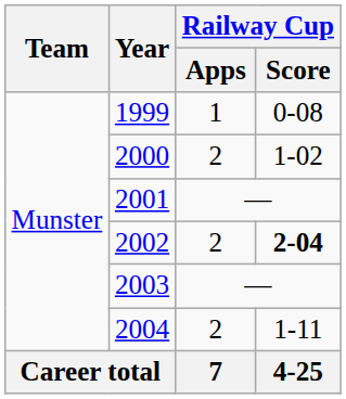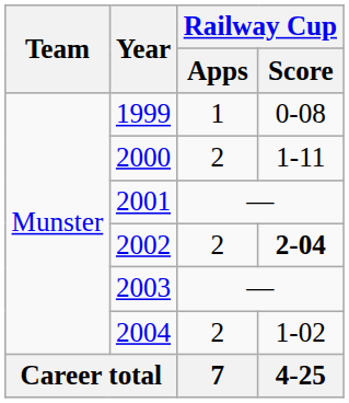 <table class="wikitable" style="text-align:center">
 <tr>
 <th rowspan="2">Team</th>
 <th rowspan="2">Year</th>
 <th colspan="2"><a href='#'>Railway Cup</a></th>
 </tr>
 <tr>
 <th>Apps</th>
 <th>Score</th>
 </tr>
 <tr>
 <td rowspan="6"><a href='#'>Munster</a></td>
 <td><a href='#'>1999</a></td>
 <td>1</td>
 <td>0-08</td>
 </tr>
 <tr>
 <td><a href='#'>2000</a></td>
 <td>2</td>
-<td>1-02</td>
+<td>1-11</td>
 </tr>
 <tr>
 <td><a href='#'>2001</a></td>
 <td colspan=2>—</td>
 </tr>
 <tr>
 <td><a href='#'>2002</a></td>
 <td>2</td>
 <td><strong>2-04</strong></td>
 </tr>
 <tr>
 <td><a href='#'>2003</a></td>
 <td colspan=2>—</td>
 </tr>
 <tr>
 <td><a href='#'>2004</a></td>
 <td>2</td>
-<td>1-11</td>
+<td>1-02</td>
 </tr>
 <tr>
 <th colspan="2">Career total</th>
 <th>7</th>
 <th>4-25</th>
 </tr>
 </table>
